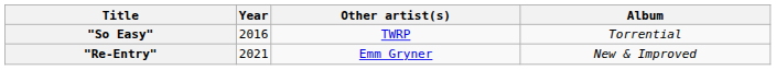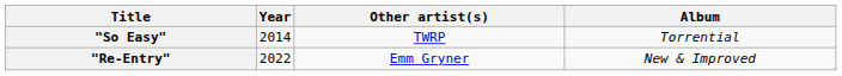 <table class="wikitable plainrowheaders" style="text-align:center;">
 <tr>
 <th scope="col" style="width:18.5em;">Title</th>
 <th scope="col" style="width:1em;">Year</th>
 <th scope="col" style="width:20em;">Other artist(s)</th>
 <th scope="col" style="width:20em;">Album</th>
 </tr>
 <tr>
 <th scope="row">"So Easy"</th>
-<td>2016</td>
+<td>2014</td>
 <td><a href='#'>TWRP</a></td>
 <td><em>Torrential</em></td>
 </tr>
 <tr>
 <th scope="row">"Re-Entry"</th>
-<td>2021</td>
+<td>2022</td>
 <td><a href='#'>Emm Gryner</a></td>
 <td><em>New & Improved</em></td>
 </tr>
 </table>
